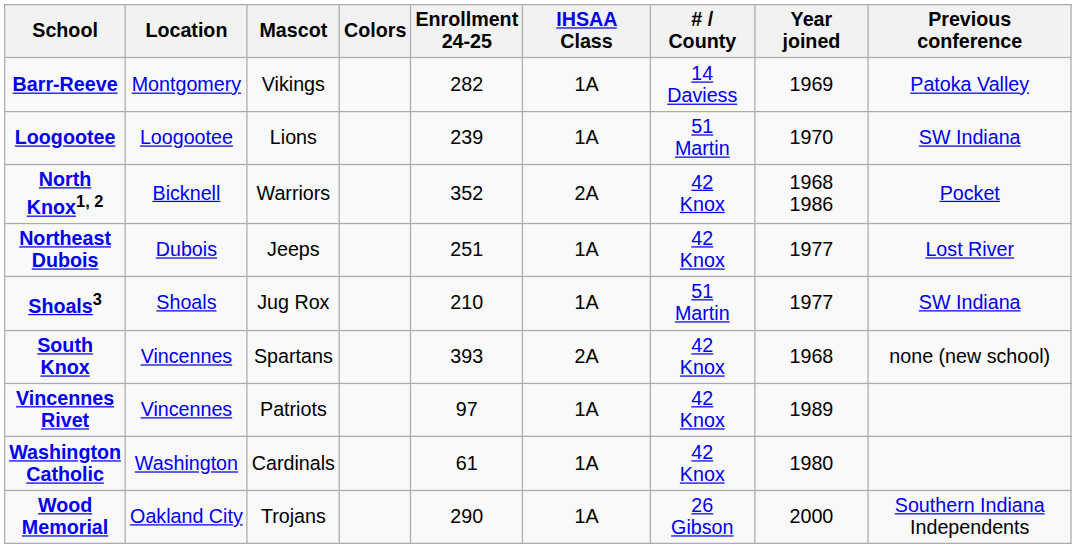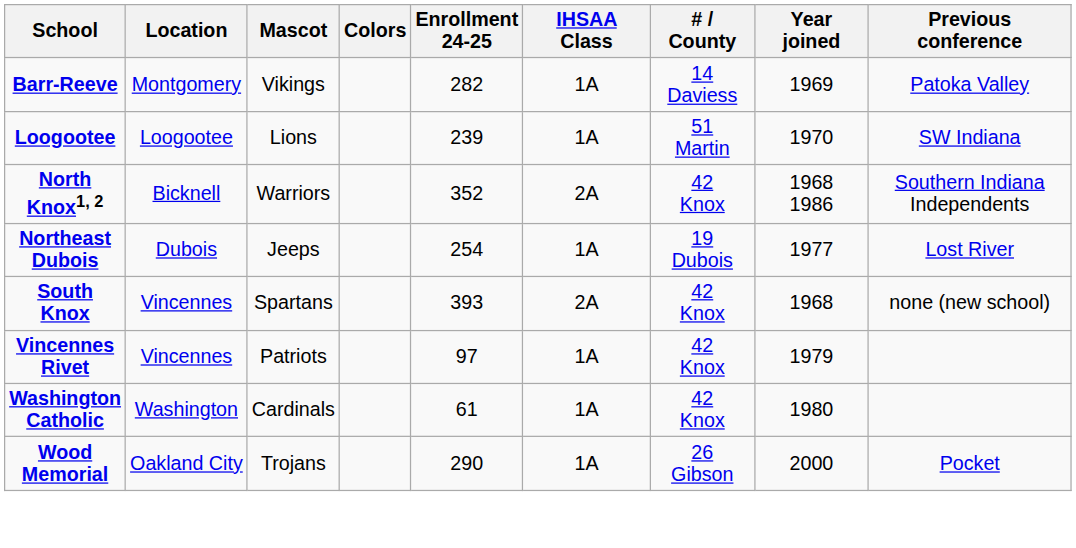 <table class="wikitable" style="text-align:center">
 <tr>
 <th>School</th>
 <th>Location</th>
 <th>Mascot</th>
 <th>Colors</th>
 <th>Enrollment  <br> 24-25</th>
 <th><a href='#'>IHSAA</a> Class</th>
 <th># / County</th>
 <th>Year joined</th>
 <th>Previous conference</th>
 </tr>
 <tr>
 <td><strong><a href='#'>Barr-Reeve</a></strong></td>
 <td><a href='#'>Montgomery</a></td>
 <td>Vikings</td>
 <td>  </td>
 <td>282</td>
 <td>1A</td>
 <td><a href='#'>14 <br> Daviess</a></td>
 <td>1969</td>
 <td><a href='#'>Patoka Valley</a></td>
 </tr>
 <tr>
 <td><strong><a href='#'>Loogootee</a></strong></td>
 <td><a href='#'>Loogootee</a></td>
 <td>Lions</td>
 <td>  </td>
 <td>239</td>
 <td>1A</td>
 <td><a href='#'>51 <br> Martin</a></td>
 <td>1970</td>
 <td><a href='#'>SW Indiana</a></td>
 </tr>
 <tr>
 <td><strong><a href='#'>North <br> Knox</a><sup>1, 2</sup></strong></td>
 <td><a href='#'>Bicknell</a></td>
 <td>Warriors</td>
 <td>  </td>
 <td>352</td>
 <td>2A</td>
 <td><a href='#'>42 <br> Knox</a></td>
 <td>1968<br>1986</td>
-<td><a href='#'>Pocket</a></td>
+<td><a href='#'>Southern Indiana</a><br>Independents</td>
 </tr>
 <tr>
 <td><strong><a href='#'>Northeast <br> Dubois</a></strong></td>
 <td><a href='#'>Dubois</a></td>
 <td>Jeeps</td>
 <td>  </td>
-<td>251</td>
+<td>254</td>
 <td>1A</td>
-<td><a href='#'>42 <br> Knox</a></td>
+<td><a href='#'>19 <br> Dubois</a></td>
 <td>1977</td>
 <td><a href='#'>Lost River</a></td>
-</tr>
-<tr>
-<td><strong><a href='#'>Shoals</a><sup>3</sup></strong></td>
-<td><a href='#'>Shoals</a></td>
-<td>Jug Rox</td>
-<td> </td>
-<td>210</td>
-<td>1A</td>
-<td><a href='#'>51 <br> Martin</a></td>
-<td>1977</td>
-<td><a href='#'>SW Indiana</a></td>
 </tr>
 <tr>
 <td><strong><a href='#'>South <br> Knox</a></strong></td>
 <td><a href='#'>Vincennes</a></td>
 <td>Spartans</td>
 <td>  </td>
 <td>393</td>
 <td>2A</td>
 <td><a href='#'>42 <br> Knox</a></td>
 <td>1968</td>
 <td>none (new school)</td>
 </tr>
 <tr>
 <td><strong><a href='#'>Vincennes <br> Rivet</a></strong></td>
 <td><a href='#'>Vincennes</a></td>
 <td>Patriots</td>
 <td>  </td>
 <td>97</td>
 <td>1A</td>
 <td><a href='#'>42 <br> Knox</a></td>
-<td>1989</td>
+<td>1979</td>
 <td></td>
 </tr>
 <tr>
 <td><strong><a href='#'>Washington <br> Catholic</a></strong></td>
 <td><a href='#'>Washington</a></td>
 <td>Cardinals</td>
 <td>  </td>
 <td>61</td>
 <td>1A</td>
 <td><a href='#'>42 <br> Knox</a></td>
 <td>1980</td>
 <td></td>
 </tr>
 <tr>
 <td><strong><a href='#'>Wood <br> Memorial</a></strong></td>
 <td><a href='#'>Oakland City</a></td>
 <td>Trojans</td>
 <td>  </td>
 <td>290</td>
 <td>1A</td>
 <td><a href='#'>26 <br> Gibson</a></td>
 <td>2000</td>
-<td><a href='#'>Southern Indiana</a><br>Independents</td>
+<td><a href='#'>Pocket</a></td>
 </tr>
 </table>
